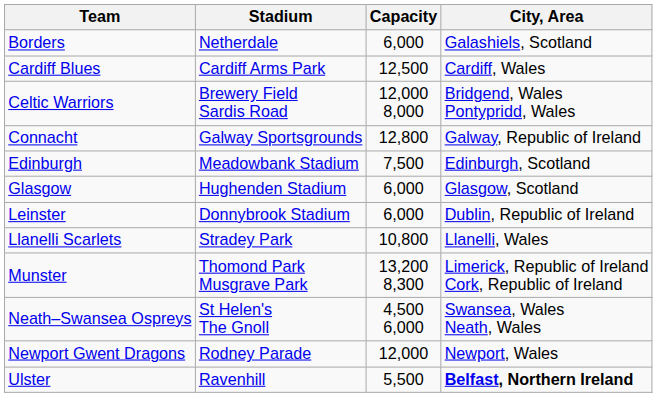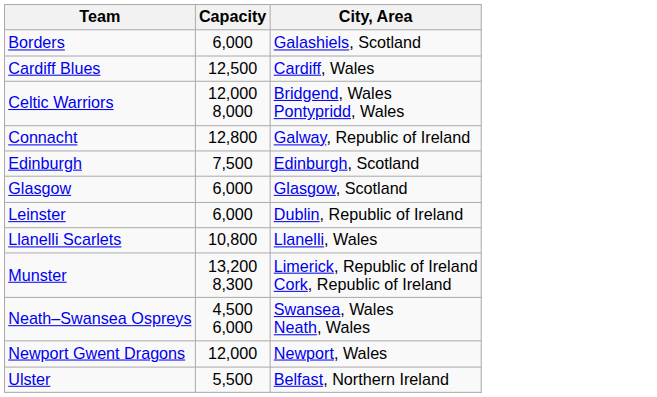 <table class="wikitable">
 <tr>
 <th>Team</th>
-<th>Stadium</th>
 <th>Capacity</th>
 <th>City, Area</th>
 </tr>
 <tr>
 <td> <a href='#'>Borders</a></td>
-<td><a href='#'>Netherdale</a></td>
 <td style="text-align:center">6,000</td>
 <td><a href='#'>Galashiels</a>, Scotland</td>
 </tr>
 <tr>
 <td> <a href='#'>Cardiff Blues</a></td>
-<td><a href='#'>Cardiff Arms Park</a></td>
 <td style="text-align:center">12,500</td>
 <td><a href='#'>Cardiff</a>, Wales</td>
 </tr>
 <tr>
 <td> <a href='#'>Celtic Warriors</a></td>
-<td><a href='#'>Brewery Field</a><br><a href='#'>Sardis Road</a></td>
 <td style="text-align:center">12,000<br>8,000</td>
 <td><a href='#'>Bridgend</a>, Wales<br><a href='#'>Pontypridd</a>, Wales</td>
 </tr>
 <tr>
 <td> <a href='#'>Connacht</a></td>
-<td><a href='#'>Galway Sportsgrounds</a></td>
 <td style="text-align:center">12,800</td>
 <td><a href='#'>Galway</a>, Republic of Ireland</td>
 </tr>
 <tr>
 <td> <a href='#'>Edinburgh</a></td>
-<td><a href='#'>Meadowbank Stadium</a></td>
 <td style="text-align:center">7,500</td>
 <td><a href='#'>Edinburgh</a>, Scotland</td>
 </tr>
 <tr>
 <td> <a href='#'>Glasgow</a></td>
-<td><a href='#'>Hughenden Stadium</a></td>
 <td style="text-align:center">6,000</td>
 <td><a href='#'>Glasgow</a>, Scotland</td>
 </tr>
 <tr>
 <td> <a href='#'>Leinster</a></td>
-<td><a href='#'>Donnybrook Stadium</a></td>
 <td style="text-align:center">6,000</td>
 <td><a href='#'>Dublin</a>, Republic of Ireland</td>
 </tr>
 <tr>
 <td> <a href='#'>Llanelli Scarlets</a></td>
-<td><a href='#'>Stradey Park</a></td>
 <td style="text-align:center">10,800</td>
 <td><a href='#'>Llanelli</a>, Wales</td>
 </tr>
 <tr>
 <td> <a href='#'>Munster</a></td>
-<td><a href='#'>Thomond Park</a><br><a href='#'>Musgrave Park</a></td>
 <td style="text-align:center">13,200<br>8,300</td>
 <td><a href='#'>Limerick</a>, Republic of Ireland<br><a href='#'>Cork</a>, Republic of Ireland</td>
 </tr>
 <tr>
 <td> <a href='#'>Neath–Swansea Ospreys</a></td>
-<td><a href='#'>St Helen's</a><br><a href='#'>The Gnoll</a></td>
 <td style="text-align:center">4,500<br>6,000</td>
 <td><a href='#'>Swansea</a>, Wales<br><a href='#'>Neath</a>, Wales</td>
 </tr>
 <tr>
 <td> <a href='#'>Newport Gwent Dragons</a></td>
-<td><a href='#'>Rodney Parade</a></td>
 <td style="text-align:center">12,000</td>
 <td><a href='#'>Newport</a>, Wales</td>
 </tr>
 <tr>
 <td> <a href='#'>Ulster</a></td>
-<td><a href='#'>Ravenhill</a></td>
 <td style="text-align:center">5,500</td>
-<td><strong><a href='#'>Belfast</a>, Northern Ireland</strong></td>
+<td><a href='#'>Belfast</a>, Northern Ireland</td>
 </tr>
 </table>
